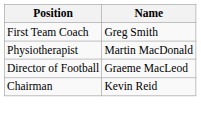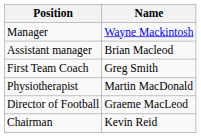 <table class="wikitable">
 <tr>
 <th>Position</th>
 <th>Name</th>
+</tr>
+<tr>
+<td>Manager</td>
+<td><a href='#'>Wayne Mackintosh</a></td>
+</tr>
+<tr>
+<td>Assistant manager</td>
+<td>Brian Macleod</td>
 </tr>
 <tr>
 <td>First Team Coach</td>
 <td>Greg Smith</td>
 </tr>
 <tr>
 <td>Physiotherapist</td>
 <td>Martin MacDonald</td>
 </tr>
 <tr>
 <td>Director of Football</td>
 <td>Graeme MacLeod</td>
 </tr>
 <tr>
 <td>Chairman</td>
 <td>Kevin Reid</td>
 </tr>
 </table>
